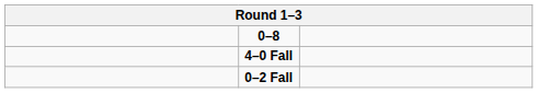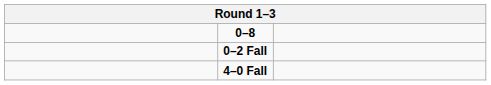 <table class="wikitable" style="text-align: center; font-size:90% ">
 <tr>
 <th colspan="3">Round 1–3</th>
 </tr>
 <tr>
 <td align="left" width="250"></td>
 <td align="center" width="60"><strong>0–8</strong></td>
 <td align="left" width="250"><strong></strong></td>
 </tr>
 <tr>
+<td align="left" width="250"></td>
+<td align="center" width="60"><strong>0–2 Fall</strong></td>
+<td align="left" width="250"><strong></strong></td>
+</tr>
+<tr>
 <td align="left" width="250"><strong></strong></td>
 <td align="center" width="60"><strong>4–0 Fall</strong></td>
 <td align="left" width="250"></td>
 </tr>
-<tr>
-<td align="left" width="250"></td>
-<td align="center" width="60"><strong>0–2 Fall</strong></td>
-<td align="left" width="250"><strong></strong></td>
-</tr>
 </table>
